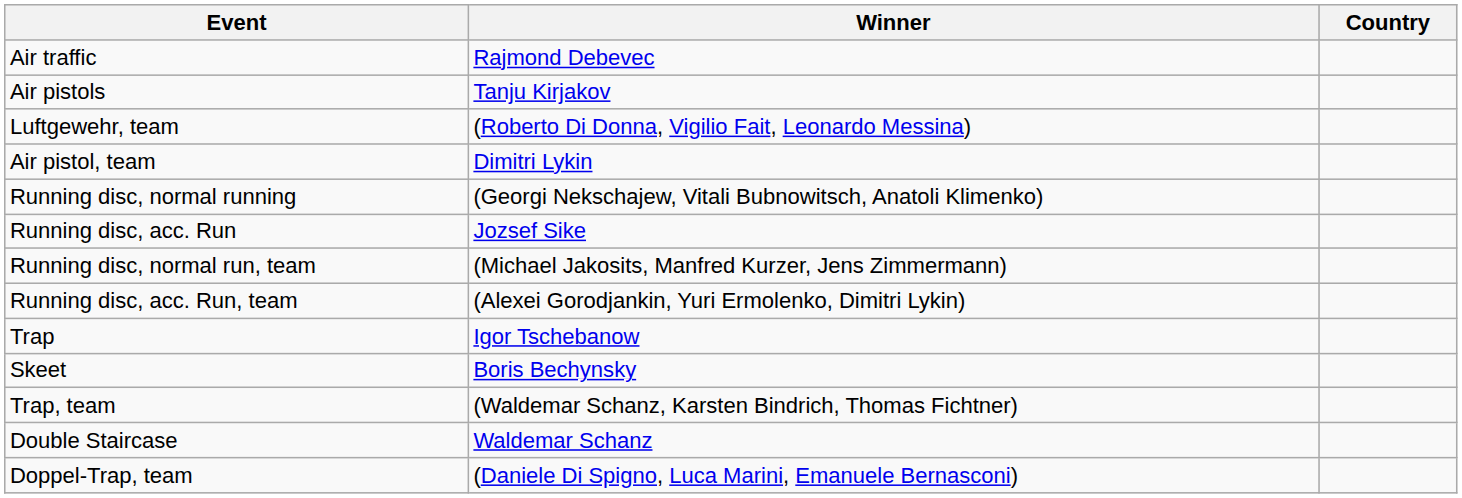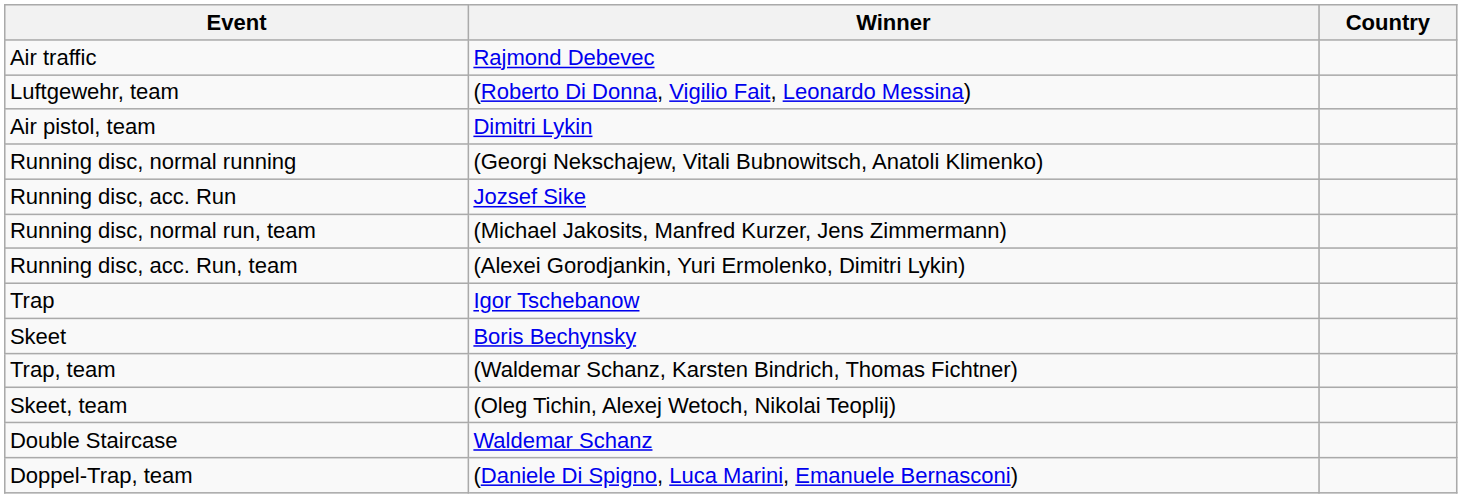 <table class="wikitable sortable" width=60% style="font-size:90%; text-align:left;">
 <tr>
 <th>Event</th>
 <th>Winner</th>
 <th>Country</th>
 </tr>
 <tr>
 <td>Air traffic</td>
 <td><a href='#'>Rajmond Debevec</a></td>
-<td></td>
-</tr>
-<tr>
-<td>Air pistols</td>
-<td><a href='#'>Tanju Kirjakov</a></td>
 <td></td>
 </tr>
 <tr>
 <td>Luftgewehr, team</td>
 <td>(<a href='#'>Roberto Di Donna</a>, <a href='#'>Vigilio Fait</a>, <a href='#'>Leonardo Messina</a>)</td>
 <td></td>
 </tr>
 <tr>
 <td>Air pistol, team</td>
 <td><a href='#'>Dimitri Lykin</a></td>
 <td></td>
 </tr>
 <tr>
 <td>Running disc, normal running</td>
 <td>(Georgi Nekschajew, Vitali Bubnowitsch, Anatoli Klimenko)</td>
 <td></td>
 </tr>
 <tr>
 <td>Running disc, acc. Run</td>
 <td><a href='#'>Jozsef Sike</a></td>
 <td></td>
 </tr>
 <tr>
 <td>Running disc, normal run, team</td>
 <td>(Michael Jakosits, Manfred Kurzer, Jens Zimmermann)</td>
 <td></td>
 </tr>
 <tr>
 <td>Running disc, acc. Run, team</td>
 <td>(Alexei Gorodjankin, Yuri Ermolenko, Dimitri Lykin)</td>
 <td></td>
 </tr>
 <tr>
 <td>Trap</td>
 <td><a href='#'>Igor Tschebanow</a></td>
 <td></td>
 </tr>
 <tr>
 <td>Skeet</td>
 <td><a href='#'>Boris Bechynsky</a></td>
 <td></td>
 </tr>
 <tr>
 <td>Trap, team</td>
 <td>(Waldemar Schanz, Karsten Bindrich, Thomas Fichtner)</td>
 <td></td>
 </tr>
 <tr>
+<td>Skeet, team</td>
+<td>(Oleg Tichin, Alexej Wetoch, Nikolai Teoplij)</td>
+<td></td>
+</tr>
+<tr>
 <td>Double Staircase</td>
 <td><a href='#'>Waldemar Schanz</a></td>
 <td></td>
 </tr>
 <tr>
 <td>Doppel-Trap, team</td>
 <td>(<a href='#'>Daniele Di Spigno</a>, <a href='#'>Luca Marini</a>, <a href='#'>Emanuele Bernasconi</a>)</td>
 <td></td>
 </tr>
 </table>
